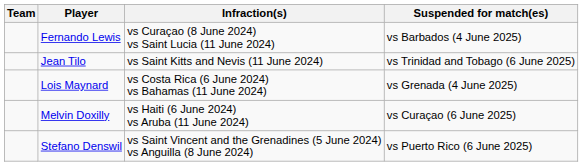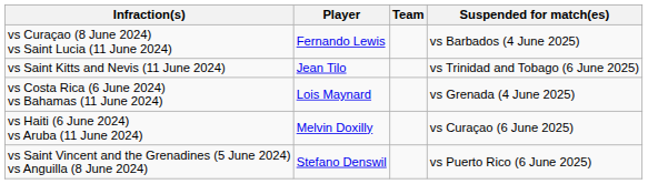 <table class="wikitable" style="font-size:90%">
 <tr>
+<th>Infraction(s)</th>
+<th>Player</th>
 <th>Team</th>
-<th>Player</th>
-<th>Infraction(s)</th>
 <th>Suspended for match(es)</th>
 </tr>
 <tr>
+<td> vs Curaçao (8 June 2024)<br> vs Saint Lucia (11 June 2024)</td>
+<td><a href='#'>Fernando Lewis</a></td>
 <td></td>
-<td><a href='#'>Fernando Lewis</a></td>
-<td> vs Curaçao (8 June 2024)<br> vs Saint Lucia (11 June 2024)</td>
 <td>vs Barbados (4 June 2025)</td>
 </tr>
 <tr>
+<td> vs Saint Kitts and Nevis (11 June 2024)</td>
+<td><a href='#'>Jean Tilo</a></td>
 <td></td>
-<td><a href='#'>Jean Tilo</a></td>
-<td> vs Saint Kitts and Nevis (11 June 2024)</td>
 <td>vs Trinidad and Tobago (6 June 2025)</td>
 </tr>
 <tr>
+<td> vs Costa Rica (6 June 2024)<br> vs Bahamas (11 June 2024)</td>
+<td><a href='#'>Lois Maynard</a></td>
 <td></td>
-<td><a href='#'>Lois Maynard</a></td>
-<td> vs Costa Rica (6 June 2024)<br> vs Bahamas (11 June 2024)</td>
 <td>vs Grenada (4 June 2025)</td>
 </tr>
 <tr>
+<td> vs Haiti (6 June 2024)<br> vs Aruba (11 June 2024)</td>
+<td><a href='#'>Melvin Doxilly</a></td>
 <td></td>
-<td><a href='#'>Melvin Doxilly</a></td>
-<td> vs Haiti (6 June 2024)<br> vs Aruba (11 June 2024)</td>
 <td>vs Curaçao (6 June 2025)</td>
 </tr>
 <tr>
+<td> vs Saint Vincent and the Grenadines (5 June 2024)<br> vs Anguilla (8 June 2024)</td>
+<td><a href='#'>Stefano Denswil</a></td>
 <td></td>
-<td><a href='#'>Stefano Denswil</a></td>
-<td> vs Saint Vincent and the Grenadines (5 June 2024)<br> vs Anguilla (8 June 2024)</td>
 <td>vs Puerto Rico (6 June 2025)</td>
 </tr>
 </table>
